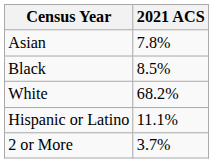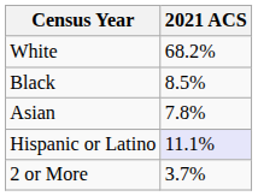 <table class="wikitable sortable">
 <tr>
 <th>Census Year</th>
 <th>2021 ACS</th>
 </tr>
 <tr>
-<td>Asian</td>
-<td>7.8%</td>
+<td>White</td>
+<td>68.2%</td>
 </tr>
 <tr>
 <td>Black</td>
 <td>8.5%</td>
 </tr>
 <tr>
-<td>White</td>
-<td>68.2%</td>
+<td>Asian</td>
+<td>7.8%</td>
 </tr>
 <tr>
 <td>Hispanic or Latino</td>
-<td>11.1%</td>
+<td style="background: lavender;">11.1%</td>
 </tr>
 <tr>
 <td>2 or More</td>
 <td>3.7%</td>
 </tr>
 </table>
